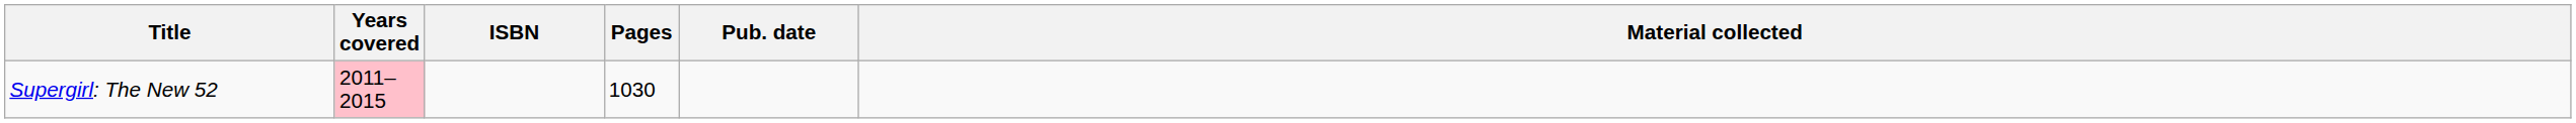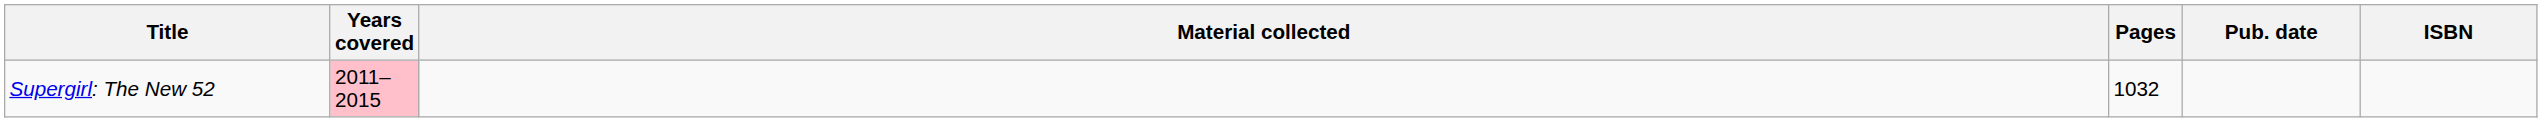 <table class="wikitable sortable" width=99%>
 <tr>
 <th width="245px">Title</th>
 <th width="60px">Years covered</th>
-<th class="unsortable" width="130px">ISBN</th>
+<th class="unsortable">Material collected</th>
 <th width="50px">Pages</th>
 <th width="130px">Pub. date</th>
-<th class="unsortable">Material collected</th>
+<th class="unsortable" width="130px">ISBN</th>
 </tr>
 <tr>
 <td><em><a href='#'>Supergirl</a>: The New 52</em></td>
 <td style="background: pink;">2011–2015</td>
 <td></td>
-<td>1030</td>
+<td>1032</td>
 <td></td>
 <td></td>
 </tr>
 </table>
